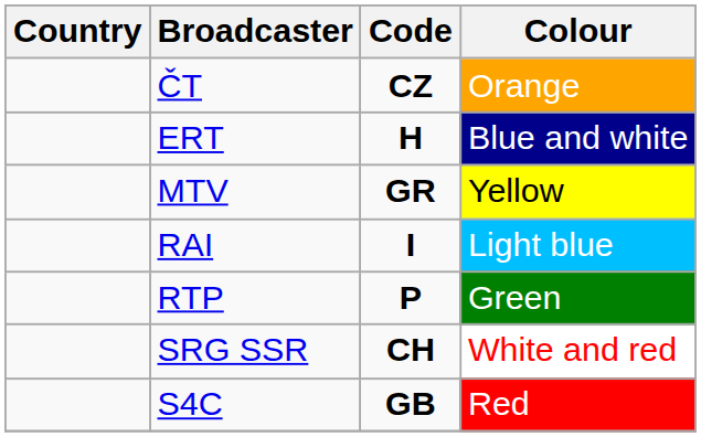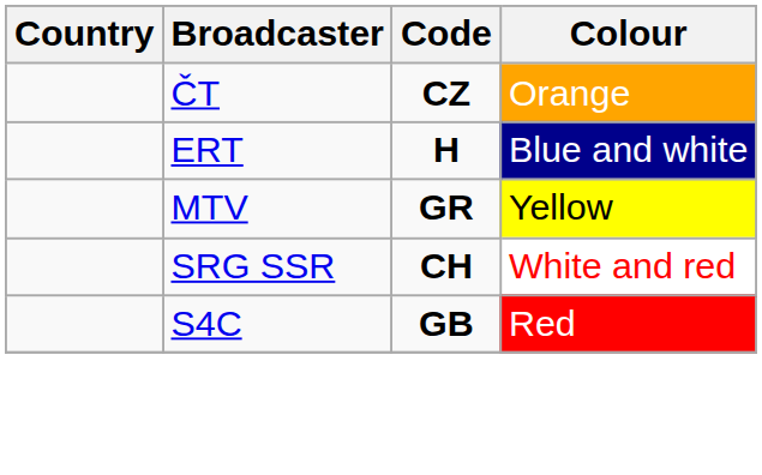 <table class="wikitable sortable">
 <tr>
 <th>Country</th>
 <th>Broadcaster</th>
 <th>Code</th>
 <th>Colour</th>
 </tr>
 <tr>
 <td></td>
 <td><a href='#'>ČT</a></td>
 <td align="center"><strong>CZ</strong></td>
 <td style="background:orange; color:white ">Orange</td>
 </tr>
 <tr>
 <td></td>
 <td><a href='#'>ERT</a></td>
 <td align="center"><strong>H</strong></td>
 <td style="background:darkblue; color:white ">Blue and white</td>
 </tr>
 <tr>
 <td></td>
 <td><a href='#'>MTV</a></td>
 <td align="center"><strong>GR</strong></td>
 <td style="background:yellow; color:black ">Yellow</td>
 </tr>
 <tr>
 <td></td>
-<td><a href='#'>RAI</a></td>
-<td align="center"><strong>I</strong></td>
-<td style="background:deepskyblue; color:white ">Light blue</td>
-</tr>
-<tr>
-<td></td>
-<td><a href='#'>RTP</a></td>
-<td align="center"><strong>P</strong></td>
-<td style="background:green; color:white ">Green</td>
-</tr>
-<tr>
-<td></td>
 <td><a href='#'>SRG SSR</a></td>
 <td align="center"><strong>CH</strong></td>
 <td style="background:white; color:red ">White and red</td>
 </tr>
 <tr>
 <td></td>
 <td><a href='#'>S4C</a></td>
 <td align="center"><strong>GB</strong></td>
 <td style="background:red; color:white ">Red</td>
 </tr>
 <tr>
 </tr>
 </table>
